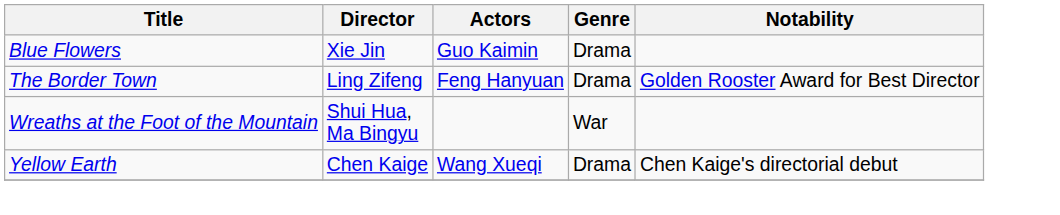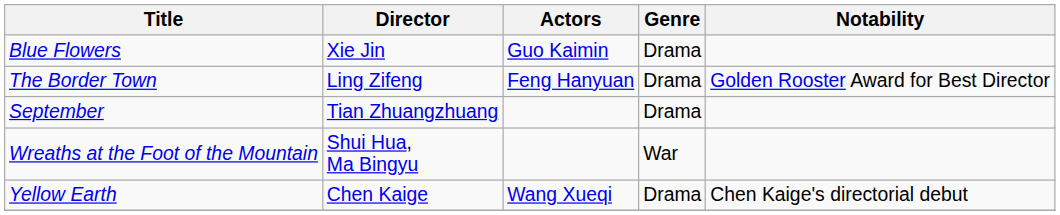 <table class="wikitable">
 <tr>
 <th>Title</th>
 <th>Director</th>
 <th>Actors</th>
 <th>Genre</th>
 <th>Notability</th>
 </tr>
 <tr>
 <td><em><a href='#'>Blue Flowers</a></em></td>
 <td><a href='#'>Xie Jin</a></td>
 <td><a href='#'>Guo Kaimin</a></td>
 <td>Drama</td>
 <td></td>
 </tr>
 <tr>
 <td><em><a href='#'>The Border Town</a></em></td>
 <td><a href='#'>Ling Zifeng</a></td>
 <td><a href='#'>Feng Hanyuan</a></td>
 <td>Drama</td>
 <td><a href='#'>Golden Rooster</a> Award for Best Director</td>
 </tr>
 <tr>
+<td><em><a href='#'>September</a></em></td>
+<td><a href='#'>Tian Zhuangzhuang</a></td>
+<td></td>
+<td>Drama</td>
+<td></td>
+</tr>
+<tr>
 <td><em><a href='#'>Wreaths at the Foot of the Mountain</a></em></td>
 <td><a href='#'>Shui Hua</a>,<br><a href='#'>Ma Bingyu</a></td>
 <td></td>
 <td>War</td>
 <td></td>
 </tr>
 <tr>
 <td><em><a href='#'>Yellow Earth</a></em></td>
 <td><a href='#'>Chen Kaige</a></td>
 <td><a href='#'>Wang Xueqi</a></td>
 <td>Drama</td>
 <td>Chen Kaige's directorial debut</td>
 </tr>
 <tr>
 </tr>
 </table>
